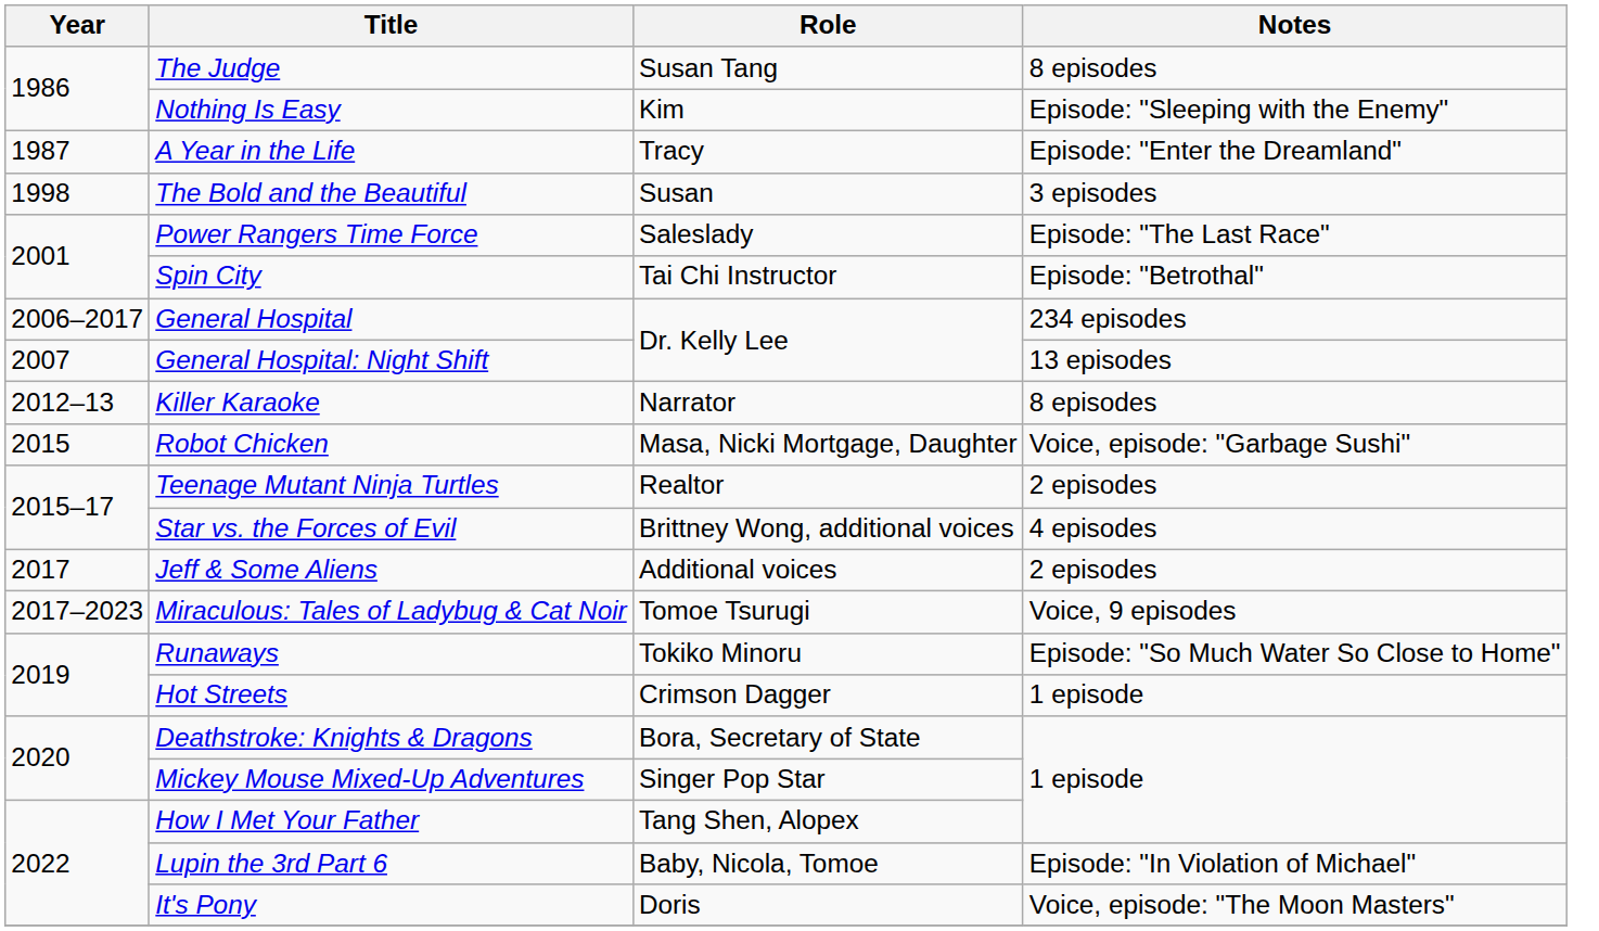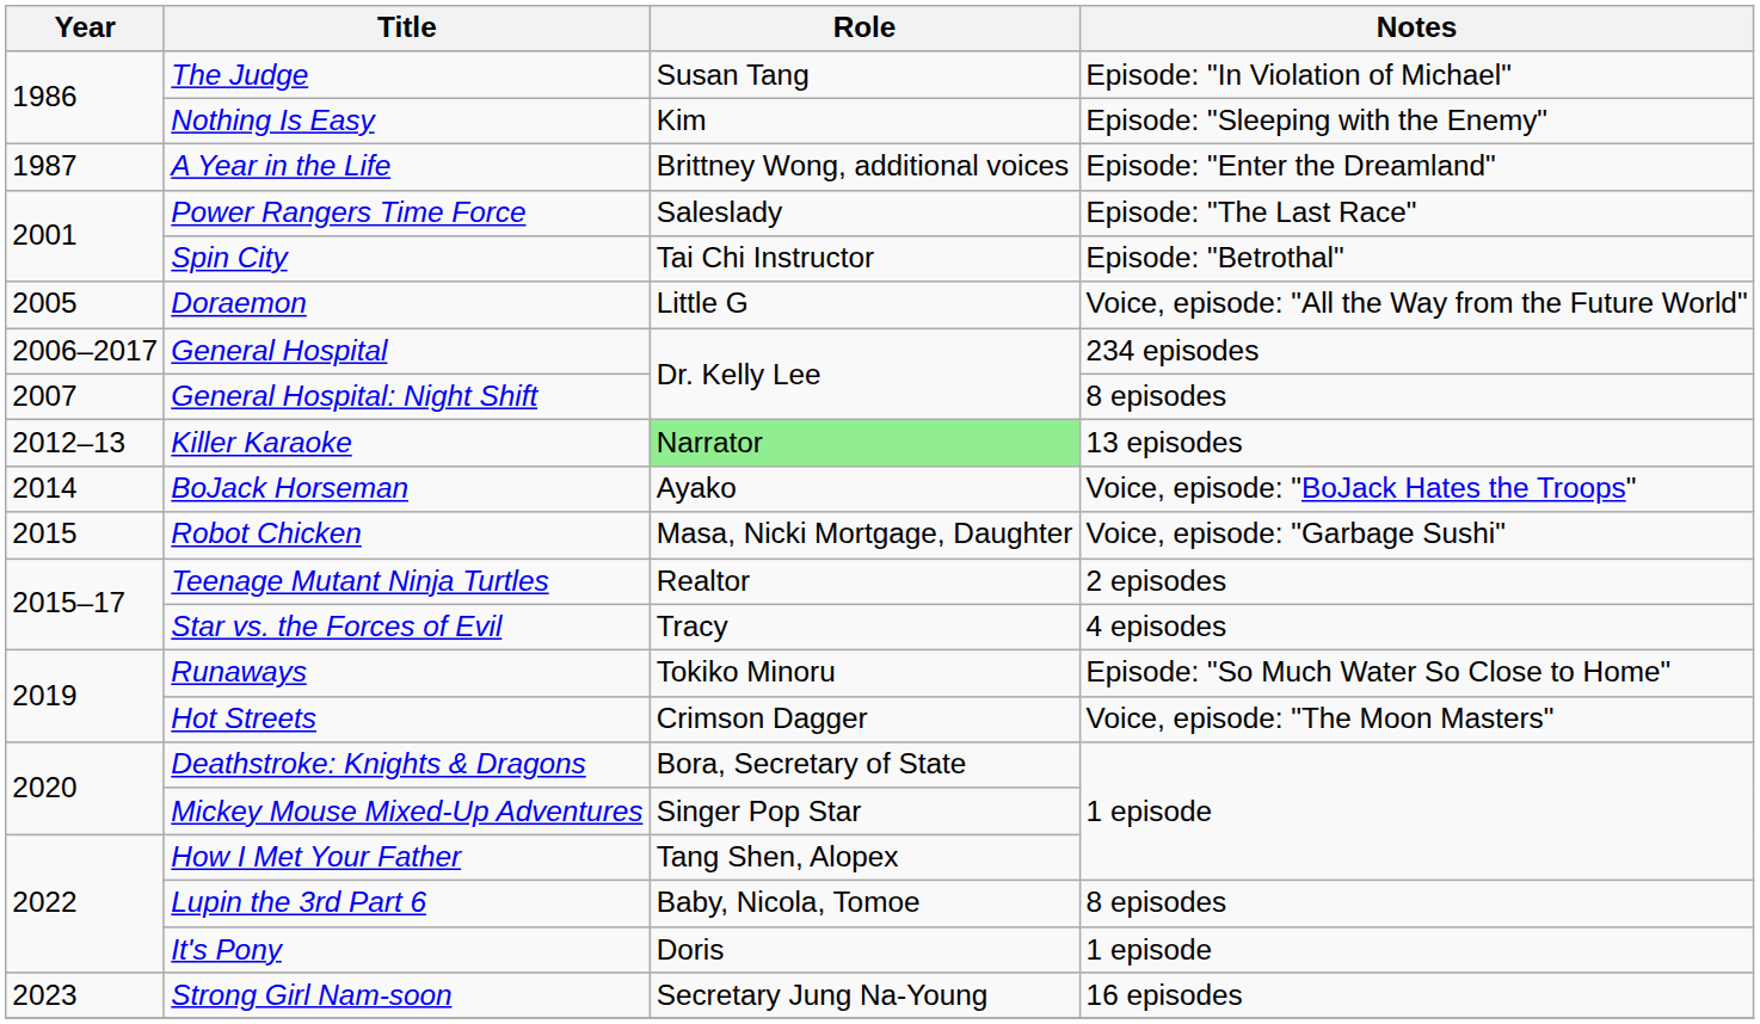 <table class="wikitable sortable">
 <tr>
 <th>Year</th>
 <th>Title</th>
 <th>Role</th>
 <th class="unsortable">Notes</th>
 </tr>
 <tr>
 <td rowspan="2">1986</td>
 <td><em><a href='#'>The Judge</a></em></td>
 <td>Susan Tang</td>
-<td>8 episodes</td>
+<td>Episode: "In Violation of Michael"</td>
 </tr>
 <tr>
 <td><em><a href='#'>Nothing Is Easy</a></em></td>
 <td>Kim</td>
 <td>Episode: "Sleeping with the Enemy"</td>
 </tr>
 <tr>
 <td>1987</td>
 <td><em><a href='#'>A Year in the Life</a></em></td>
-<td>Tracy</td>
+<td>Brittney Wong, additional voices</td>
 <td>Episode: "Enter the Dreamland"</td>
-</tr>
-<tr>
-<td>1998</td>
-<td><em><a href='#'>The Bold and the Beautiful</a></em></td>
-<td>Susan</td>
-<td>3 episodes</td>
 </tr>
 <tr>
 <td rowspan="2">2001</td>
 <td><em><a href='#'>Power Rangers Time Force</a></em></td>
 <td>Saleslady</td>
 <td>Episode: "The Last Race"</td>
 </tr>
 <tr>
 <td><em><a href='#'>Spin City</a></em></td>
 <td>Tai Chi Instructor</td>
 <td>Episode: "Betrothal"</td>
 </tr>
 <tr>
+<td>2005</td>
+<td><em><a href='#'>Doraemon</a></em></td>
+<td>Little G</td>
+<td>Voice, episode: "All the Way from the Future World"</td>
+</tr>
+<tr>
 <td>2006–2017</td>
 <td><em><a href='#'>General Hospital</a></em></td>
 <td rowspan="2">Dr. Kelly Lee</td>
 <td>234 episodes</td>
 </tr>
 <tr>
 <td>2007</td>
 <td><em><a href='#'>General Hospital: Night Shift</a></em></td>
-<td>13 episodes</td>
+<td>8 episodes</td>
 </tr>
 <tr>
 <td>2012–13</td>
 <td><em><a href='#'>Killer Karaoke</a></em></td>
-<td>Narrator</td>
-<td>8 episodes</td>
+<td style="background: lightgreen;">Narrator</td>
+<td>13 episodes</td>
+</tr>
+<tr>
+<td>2014</td>
+<td><em><a href='#'>BoJack Horseman</a></em></td>
+<td>Ayako</td>
+<td>Voice, episode: "<a href='#'>BoJack Hates the Troops</a>"</td>
 </tr>
 <tr>
 <td>2015</td>
 <td><em><a href='#'>Robot Chicken</a></em></td>
 <td>Masa, Nicki Mortgage, Daughter</td>
 <td>Voice, episode: "Garbage Sushi"</td>
 </tr>
 <tr>
 <td rowspan="2">2015–17</td>
 <td><em><a href='#'>Teenage Mutant Ninja Turtles</a></em></td>
 <td>Realtor</td>
 <td>2 episodes</td>
 </tr>
 <tr>
 <td><em><a href='#'>Star vs. the Forces of Evil</a></em></td>
-<td>Brittney Wong, additional voices</td>
+<td>Tracy</td>
 <td>4 episodes</td>
-</tr>
-<tr>
-<td>2017</td>
-<td><em><a href='#'>Jeff & Some Aliens</a></em></td>
-<td>Additional voices</td>
-<td>2 episodes</td>
-</tr>
-<tr>
-<td>2017–2023</td>
-<td><em><a href='#'>Miraculous: Tales of Ladybug & Cat Noir</a></em></td>
-<td>Tomoe Tsurugi</td>
-<td>Voice, 9 episodes</td>
 </tr>
 <tr>
 <td rowspan="2">2019</td>
 <td><em><a href='#'>Runaways</a></em></td>
 <td>Tokiko Minoru</td>
 <td>Episode: "So Much Water So Close to Home"</td>
 </tr>
 <tr>
 <td><em><a href='#'>Hot Streets</a></em></td>
 <td>Crimson Dagger</td>
-<td>1 episode</td>
+<td>Voice, episode: "The Moon Masters"</td>
 </tr>
 <tr>
 <td rowspan="2">2020</td>
 <td><em><a href='#'>Deathstroke: Knights & Dragons</a></em></td>
 <td>Bora, Secretary of State</td>
 <td rowspan="3">1 episode</td>
 </tr>
 <tr>
 <td><em><a href='#'>Mickey Mouse Mixed-Up Adventures</a></em></td>
 <td>Singer Pop Star</td>
 </tr>
 <tr>
 <td rowspan="3">2022</td>
 <td><em><a href='#'>How I Met Your Father</a></em></td>
 <td>Tang Shen, Alopex</td>
 </tr>
 <tr>
 <td><em><a href='#'>Lupin the 3rd Part 6</a></em></td>
 <td>Baby, Nicola, Tomoe</td>
-<td>Episode: "In Violation of Michael"</td>
+<td>8 episodes</td>
 </tr>
 <tr>
 <td><em><a href='#'>It's Pony</a></em></td>
 <td>Doris</td>
-<td>Voice, episode: "The Moon Masters"</td>
+<td>1 episode</td>
+</tr>
+<tr>
+<td>2023</td>
+<td><em><a href='#'>Strong Girl Nam-soon</a></em></td>
+<td>Secretary Jung Na-Young</td>
+<td>16 episodes</td>
 </tr>
 <tr>
 </tr>
 </table>
